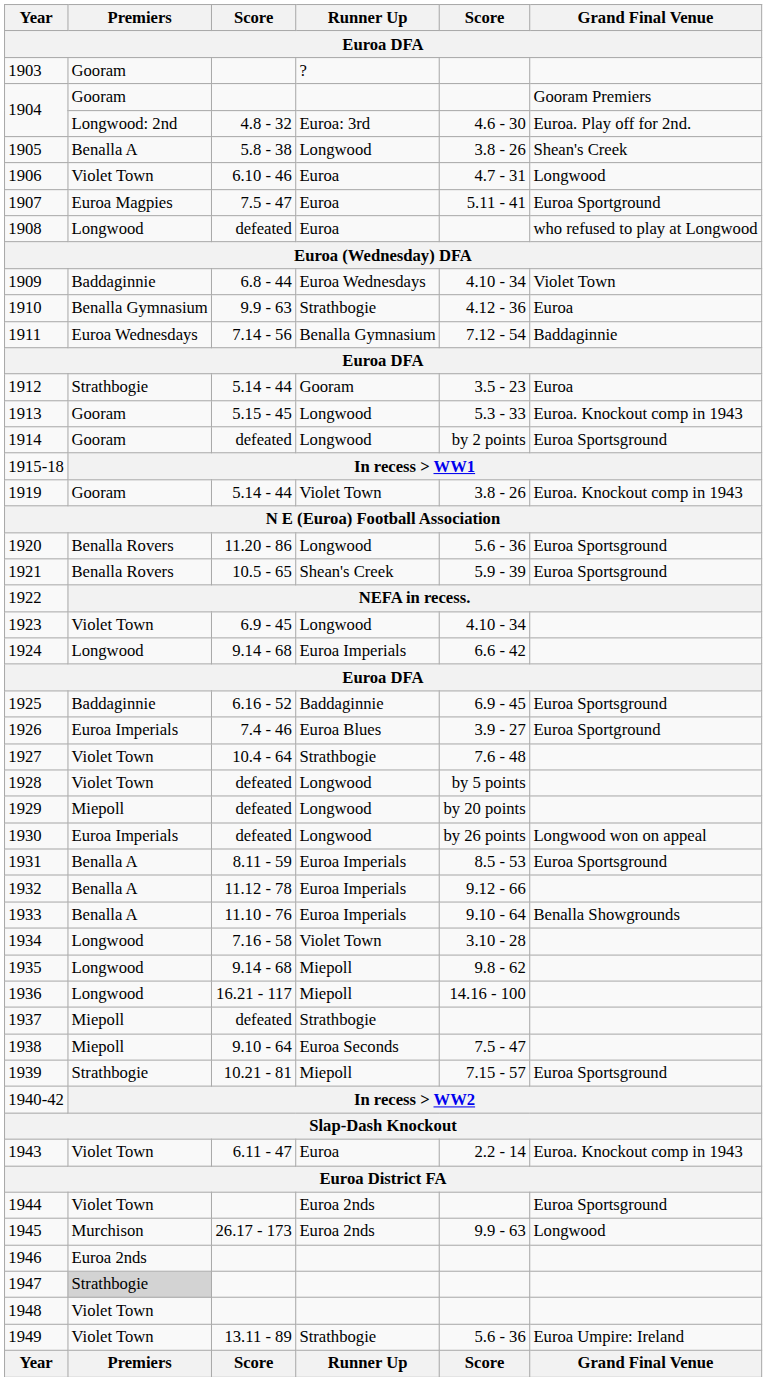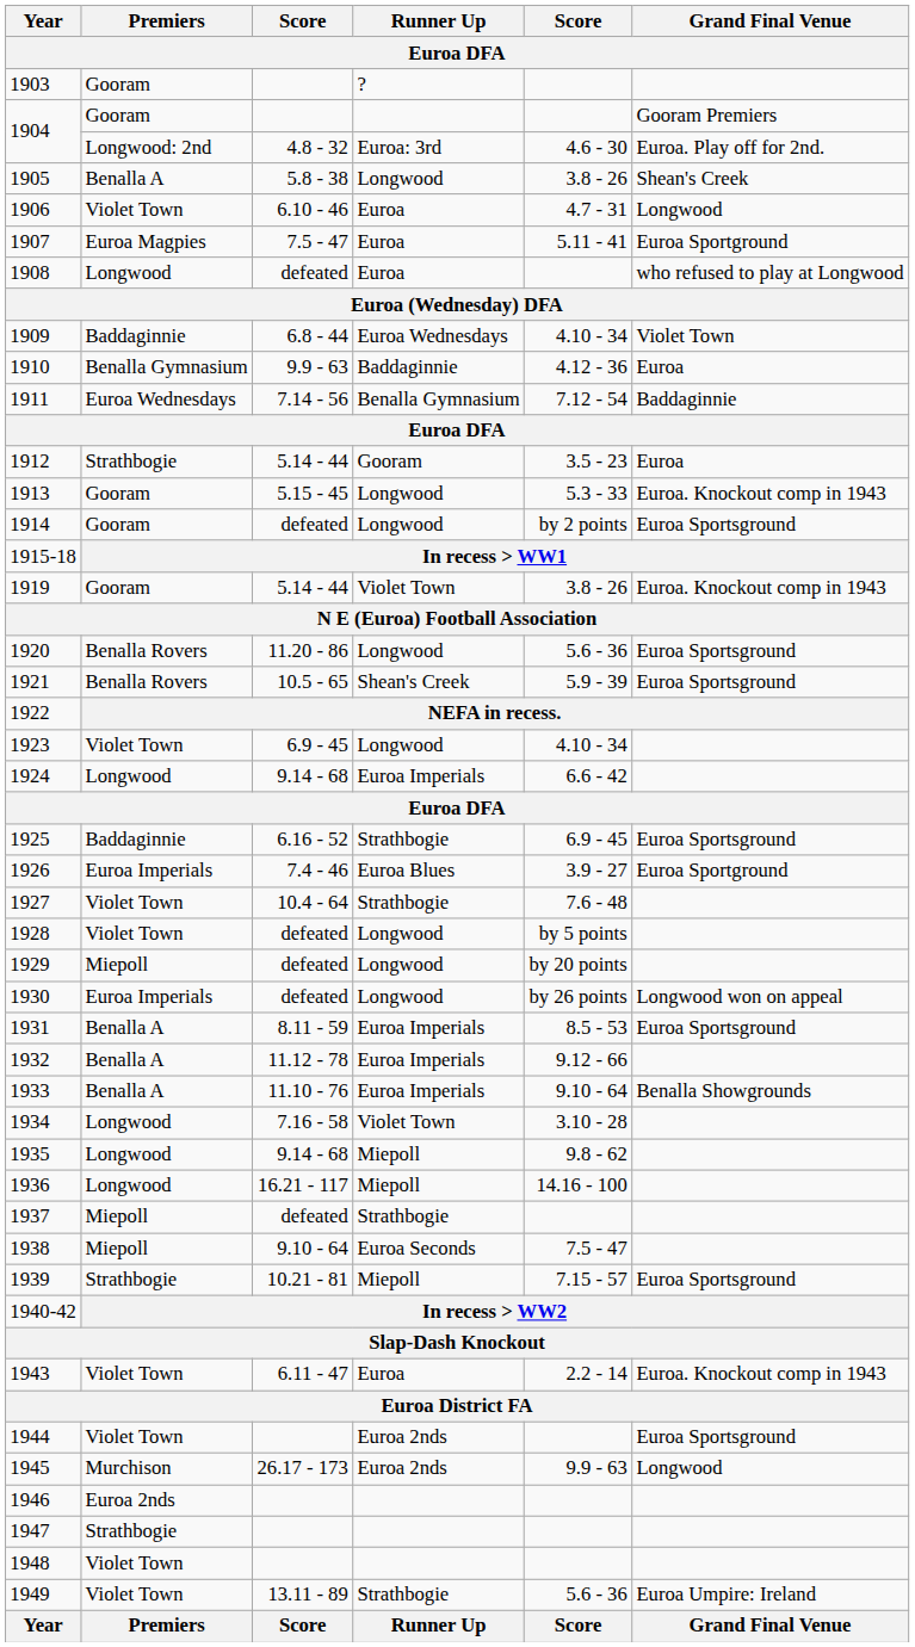 <table class="wikitable sortable">
 <tr>
 <th>Year</th>
 <th><span>Premiers</span></th>
 <th>Score</th>
 <th>Runner Up</th>
 <th>Score</th>
 <th>Grand Final Venue</th>
 </tr>
 <tr>
 <th colspan="6">Euroa DFA</th>
 </tr>
 <tr>
 <td>1903</td>
 <td>Gooram</td>
 <td align="right"></td>
 <td>?</td>
 <td align="right"></td>
 <td> </td>
 </tr>
 <tr>
 <td rowspan="2">1904</td>
 <td>Gooram</td>
 <td align="right"></td>
 <td></td>
 <td align="right"></td>
 <td>Gooram Premiers</td>
 </tr>
 <tr>
 <td>Longwood: 2nd</td>
 <td align="right">4.8 - 32</td>
 <td>Euroa: 3rd</td>
 <td align="right">4.6 - 30</td>
 <td>Euroa. Play off for 2nd. </td>
 </tr>
 <tr>
 <td>1905</td>
 <td>Benalla A</td>
 <td align="right">5.8 - 38</td>
 <td>Longwood</td>
 <td align="right">3.8 - 26</td>
 <td>Shean's Creek</td>
 </tr>
 <tr>
 <td>1906</td>
 <td>Violet Town</td>
 <td align="right">6.10 - 46</td>
 <td>Euroa</td>
 <td align="right">4.7 - 31</td>
 <td>Longwood</td>
 </tr>
 <tr>
 <td>1907</td>
 <td>Euroa Magpies</td>
 <td align="right">7.5 - 47</td>
 <td>Euroa</td>
 <td align="right">5.11 - 41</td>
 <td>Euroa Sportground</td>
 </tr>
 <tr>
 <td>1908</td>
 <td>Longwood</td>
 <td align="right">defeated</td>
 <td>Euroa</td>
 <td align="right"></td>
 <td>who refused to play at Longwood</td>
 </tr>
 <tr>
 <th colspan="6">Euroa (Wednesday) DFA</th>
 </tr>
 <tr>
 <td>1909</td>
 <td>Baddaginnie</td>
 <td align="right">6.8 - 44</td>
 <td>Euroa Wednesdays</td>
 <td align="right">4.10 - 34</td>
 <td>Violet Town</td>
 </tr>
 <tr>
 <td>1910</td>
 <td>Benalla Gymnasium</td>
 <td align="right">9.9 - 63</td>
-<td>Strathbogie</td>
+<td>Baddaginnie</td>
 <td align="right">4.12 - 36</td>
 <td>Euroa</td>
 </tr>
 <tr>
 <td>1911</td>
 <td>Euroa Wednesdays</td>
 <td align="right">7.14 - 56</td>
 <td>Benalla Gymnasium</td>
 <td align="right">7.12 - 54</td>
 <td>Baddaginnie</td>
 </tr>
 <tr>
 <th colspan="6">Euroa DFA</th>
 </tr>
 <tr>
 <td>1912</td>
 <td>Strathbogie</td>
 <td align="right">5.14 - 44</td>
 <td>Gooram</td>
 <td align="right">3.5 - 23</td>
 <td>Euroa</td>
 </tr>
 <tr>
 <td>1913</td>
 <td>Gooram</td>
 <td align="right">5.15 - 45</td>
 <td>Longwood</td>
 <td align="right">5.3 - 33</td>
 <td>Euroa. Knockout comp in 1943</td>
 </tr>
 <tr>
 <td>1914</td>
 <td>Gooram</td>
 <td align="right">defeated</td>
 <td>Longwood</td>
 <td align="right">by 2 points</td>
 <td>Euroa Sportsground</td>
 </tr>
 <tr>
 <td>1915-18</td>
 <th colspan="5">In recess > <a href='#'>WW1</a></th>
 </tr>
 <tr>
 <td>1919</td>
 <td>Gooram</td>
 <td align="right">5.14 - 44</td>
 <td>Violet Town</td>
 <td align="right">3.8 - 26</td>
 <td>Euroa. Knockout comp in 1943</td>
 </tr>
 <tr>
 <th colspan="6">N E (Euroa) Football Association</th>
 </tr>
 <tr>
 <td>1920</td>
 <td>Benalla Rovers</td>
 <td align="right">11.20 - 86</td>
 <td>Longwood</td>
 <td align="right">5.6 - 36</td>
 <td>Euroa Sportsground</td>
 </tr>
 <tr>
 <td>1921</td>
 <td>Benalla Rovers</td>
 <td align="right">10.5 - 65</td>
 <td>Shean's Creek</td>
 <td align="right">5.9 - 39</td>
 <td>Euroa Sportsground</td>
 </tr>
 <tr>
 <td>1922</td>
 <th colspan="5">NEFA in recess.</th>
 </tr>
 <tr>
 <td>1923</td>
 <td>Violet Town</td>
 <td align="right">6.9 - 45</td>
 <td>Longwood</td>
 <td align="right">4.10 - 34</td>
 <td> </td>
 </tr>
 <tr>
 <td>1924</td>
 <td>Longwood</td>
 <td align="right">9.14 - 68</td>
 <td>Euroa Imperials</td>
 <td align="right">6.6 - 42</td>
 <td></td>
 </tr>
 <tr>
 <th colspan="6">Euroa DFA</th>
 </tr>
 <tr>
 <td>1925</td>
 <td>Baddaginnie</td>
 <td align="right">6.16 - 52</td>
-<td>Baddaginnie</td>
+<td>Strathbogie</td>
 <td align="right">6.9 - 45</td>
 <td>Euroa Sportsground</td>
 </tr>
 <tr>
 <td>1926</td>
 <td>Euroa Imperials</td>
 <td align="right">7.4 - 46</td>
 <td>Euroa Blues</td>
 <td align="right">3.9 - 27</td>
 <td>Euroa Sportground</td>
 </tr>
 <tr>
 <td>1927</td>
 <td>Violet Town</td>
 <td align="right">10.4 - 64</td>
 <td>Strathbogie</td>
 <td align="right">7.6 - 48</td>
 <td></td>
 </tr>
 <tr>
 <td>1928</td>
 <td>Violet Town</td>
 <td align="right">defeated</td>
 <td>Longwood</td>
 <td align="right">by 5 points</td>
 <td></td>
 </tr>
 <tr>
 <td>1929</td>
 <td>Miepoll</td>
 <td align="right">defeated</td>
 <td>Longwood</td>
 <td align="right">by 20 points</td>
 <td></td>
 </tr>
 <tr>
 <td>1930</td>
 <td>Euroa Imperials</td>
 <td align="right">defeated</td>
 <td>Longwood</td>
 <td align="right">by 26 points</td>
 <td>Longwood won on appeal </td>
 </tr>
 <tr>
 <td>1931</td>
 <td>Benalla A</td>
 <td align="right">8.11 - 59</td>
 <td>Euroa Imperials</td>
 <td align="right">8.5 - 53</td>
 <td>Euroa Sportsground</td>
 </tr>
 <tr>
 <td>1932</td>
 <td>Benalla A</td>
 <td align="right">11.12 - 78</td>
 <td>Euroa Imperials</td>
 <td align="right">9.12 - 66</td>
 <td></td>
 </tr>
 <tr>
 <td>1933</td>
 <td>Benalla A</td>
 <td align="right">11.10 - 76</td>
 <td>Euroa Imperials</td>
 <td align="right">9.10 - 64</td>
 <td>Benalla Showgrounds</td>
 </tr>
 <tr>
 <td>1934</td>
 <td>Longwood</td>
 <td align="right">7.16 - 58</td>
 <td>Violet Town</td>
 <td align="right">3.10 - 28</td>
 <td></td>
 </tr>
 <tr>
 <td>1935</td>
 <td>Longwood</td>
 <td align="right">9.14 - 68</td>
 <td>Miepoll</td>
 <td align="right">9.8 - 62</td>
 <td></td>
 </tr>
 <tr>
 <td>1936</td>
 <td>Longwood</td>
 <td align="right">16.21 - 117</td>
 <td>Miepoll</td>
 <td align="right">14.16 - 100</td>
 <td></td>
 </tr>
 <tr>
 <td>1937</td>
 <td>Miepoll</td>
 <td align="right">defeated</td>
 <td>Strathbogie</td>
 <td align="right"></td>
 <td></td>
 </tr>
 <tr>
 <td>1938</td>
 <td>Miepoll</td>
 <td align="right">9.10 - 64</td>
 <td>Euroa Seconds</td>
 <td align="right">7.5 - 47</td>
 <td></td>
 </tr>
 <tr>
 <td>1939</td>
 <td>Strathbogie</td>
 <td align="right">10.21 - 81</td>
 <td>Miepoll</td>
 <td align="right">7.15 - 57</td>
 <td>Euroa Sportsground</td>
 </tr>
 <tr>
 <td>1940-42</td>
 <th colspan="5">In recess > <a href='#'>WW2</a></th>
 </tr>
 <tr>
 <th colspan="6">Slap-Dash Knockout</th>
 </tr>
 <tr>
 <td>1943</td>
 <td>Violet Town</td>
 <td align="right">6.11 - 47</td>
 <td>Euroa</td>
 <td align="right">2.2 - 14</td>
 <td>Euroa. Knockout comp in 1943</td>
 </tr>
 <tr>
 <th colspan="6">Euroa District FA</th>
 </tr>
 <tr>
 <td>1944</td>
 <td>Violet Town</td>
 <td align="right"></td>
 <td>Euroa 2nds</td>
 <td align="right"></td>
 <td>Euroa Sportsground</td>
 </tr>
 <tr>
 <td>1945</td>
 <td>Murchison</td>
 <td align="right">26.17 - 173</td>
 <td>Euroa 2nds</td>
 <td align="right">9.9 - 63</td>
 <td>Longwood</td>
 </tr>
 <tr>
 <td>1946</td>
 <td>Euroa 2nds</td>
 <td align="right"></td>
 <td></td>
 <td align="right"></td>
 <td></td>
 </tr>
 <tr>
 <td>1947</td>
-<td style="background: lightgrey;">Strathbogie</td>
+<td>Strathbogie</td>
 <td align="right"></td>
 <td></td>
 <td align="right"></td>
 <td></td>
 </tr>
 <tr>
 <td>1948</td>
 <td>Violet Town</td>
 <td align="right"></td>
 <td></td>
 <td align="right"></td>
 <td></td>
 </tr>
 <tr>
 <td>1949</td>
 <td>Violet Town</td>
 <td align="right">13.11 - 89</td>
 <td>Strathbogie</td>
 <td align="right">5.6 - 36</td>
 <td>Euroa Umpire: Ireland</td>
 </tr>
 <tr>
 <th>Year</th>
 <th><span>Premiers</span></th>
 <th align="right">Score</th>
 <th>Runner Up</th>
 <th align="right">Score</th>
 <th>Grand Final Venue</th>
 </tr>
 </table>
